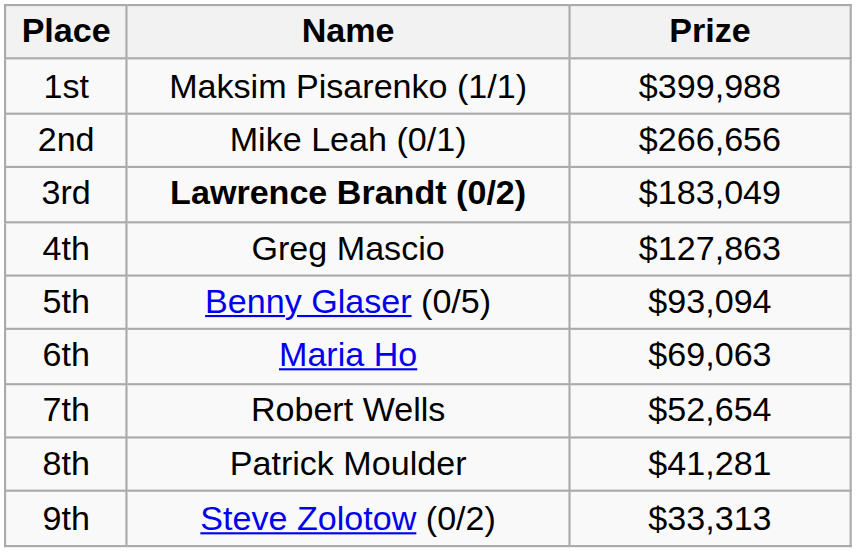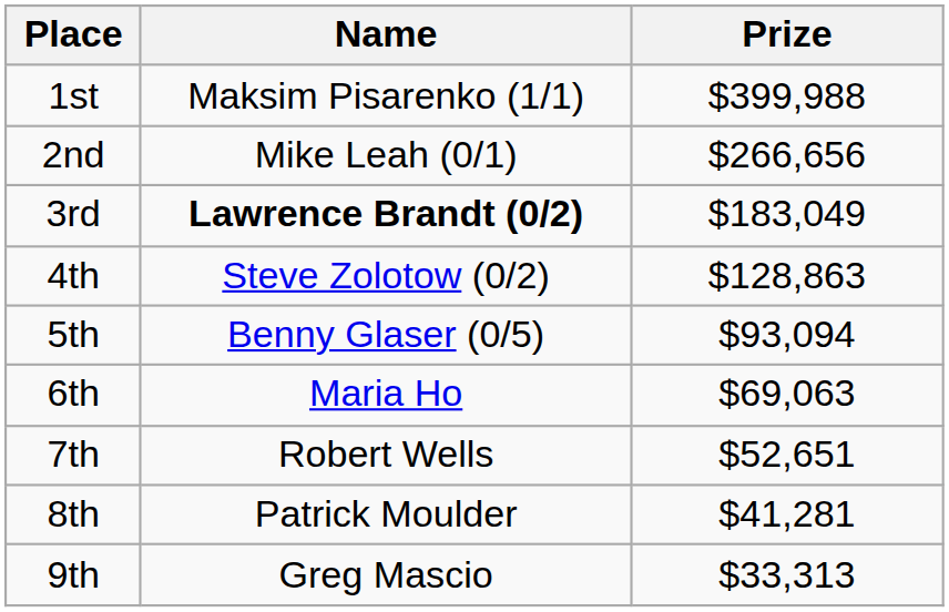 <table class="wikitable">
 <tr>
 <th width="50">Place</th>
 <th width="200">Name</th>
 <th width="125">Prize</th>
 </tr>
 <tr>
 <td align=center>1st</td>
 <td align=center> Maksim Pisarenko (1/1)</td>
 <td align=center>$399,988</td>
 </tr>
 <tr>
 <td align=center>2nd</td>
 <td align=center> Mike Leah (0/1)</td>
 <td align=center>$266,656</td>
 </tr>
 <tr>
 <td align=center>3rd</td>
 <td align=center><strong> Lawrence Brandt (0/2)</strong></td>
 <td align=center>$183,049</td>
 </tr>
 <tr>
 <td align=center>4th</td>
-<td align=center> Greg Mascio</td>
-<td align=center>$127,863</td>
+<td align=center> <a href='#'>Steve Zolotow</a> (0/2)</td>
+<td align=center>$128,863</td>
 </tr>
 <tr>
 <td align=center>5th</td>
 <td align=center> <a href='#'>Benny Glaser</a> (0/5)</td>
 <td align=center>$93,094</td>
 </tr>
 <tr>
 <td align=center>6th</td>
 <td align=center> <a href='#'>Maria Ho</a></td>
 <td align=center>$69,063</td>
 </tr>
 <tr>
 <td align=center>7th</td>
 <td align=center> Robert Wells</td>
-<td align=center>$52,654</td>
+<td align=center>$52,651</td>
 </tr>
 <tr>
 <td align=center>8th</td>
 <td align=center> Patrick Moulder</td>
 <td align=center>$41,281</td>
 </tr>
 <tr>
 <td align=center>9th</td>
-<td align=center> <a href='#'>Steve Zolotow</a> (0/2)</td>
+<td align=center> Greg Mascio</td>
 <td align=center>$33,313</td>
 </tr>
 </table>
